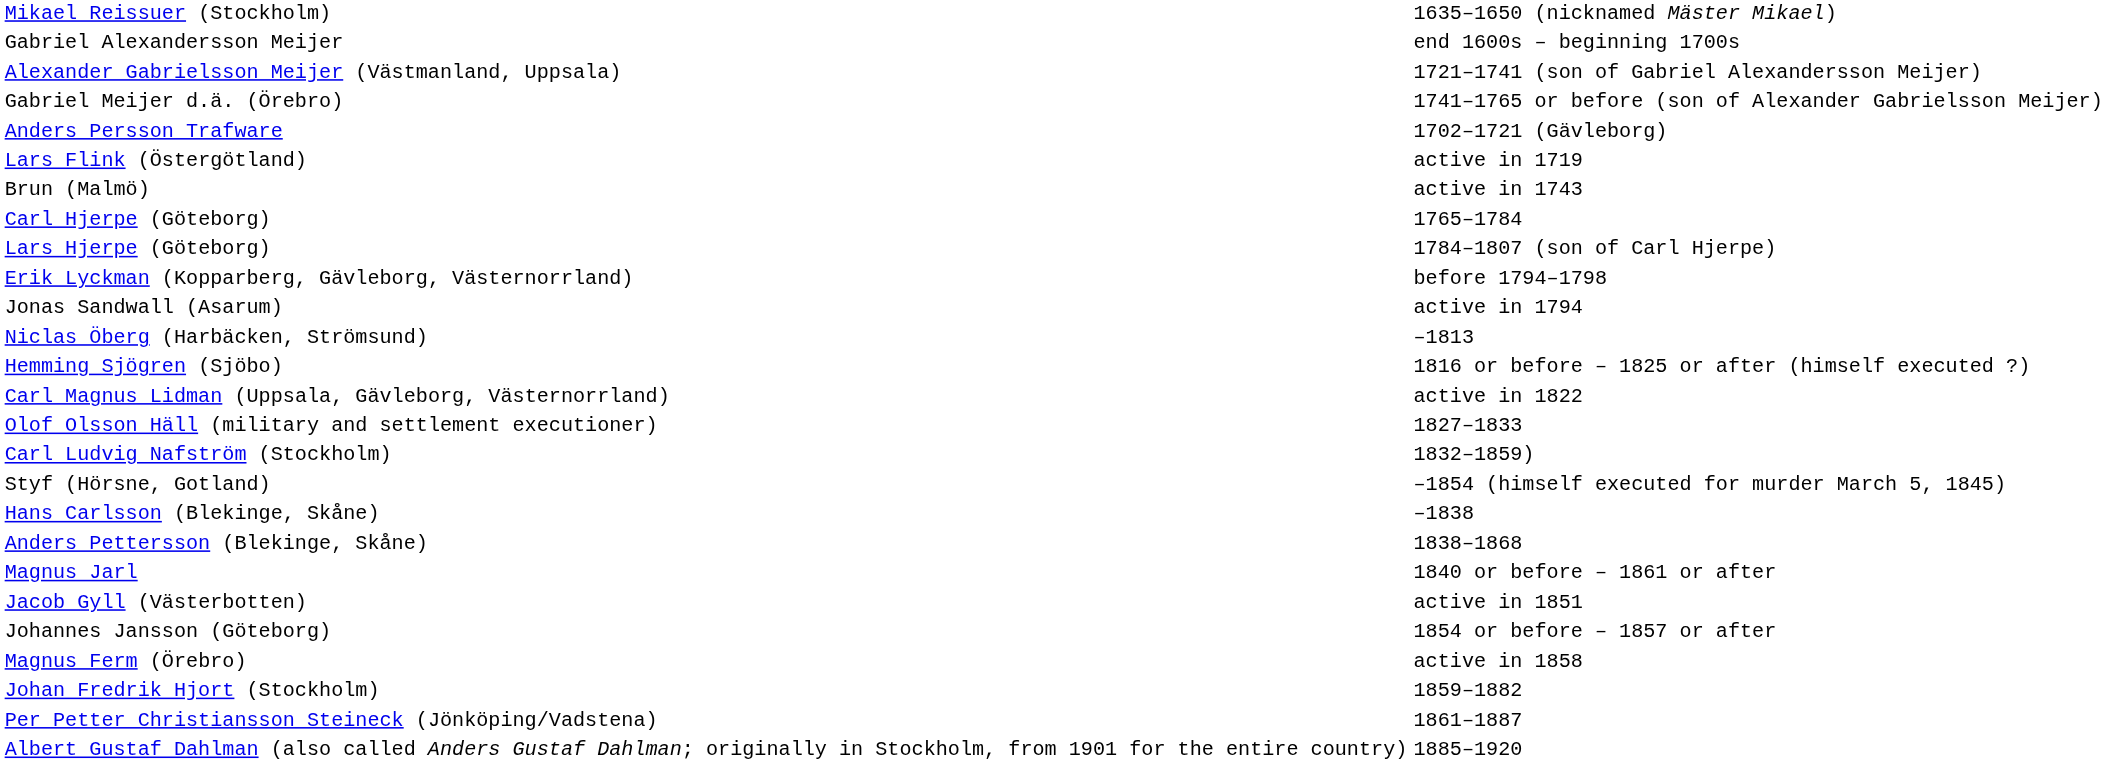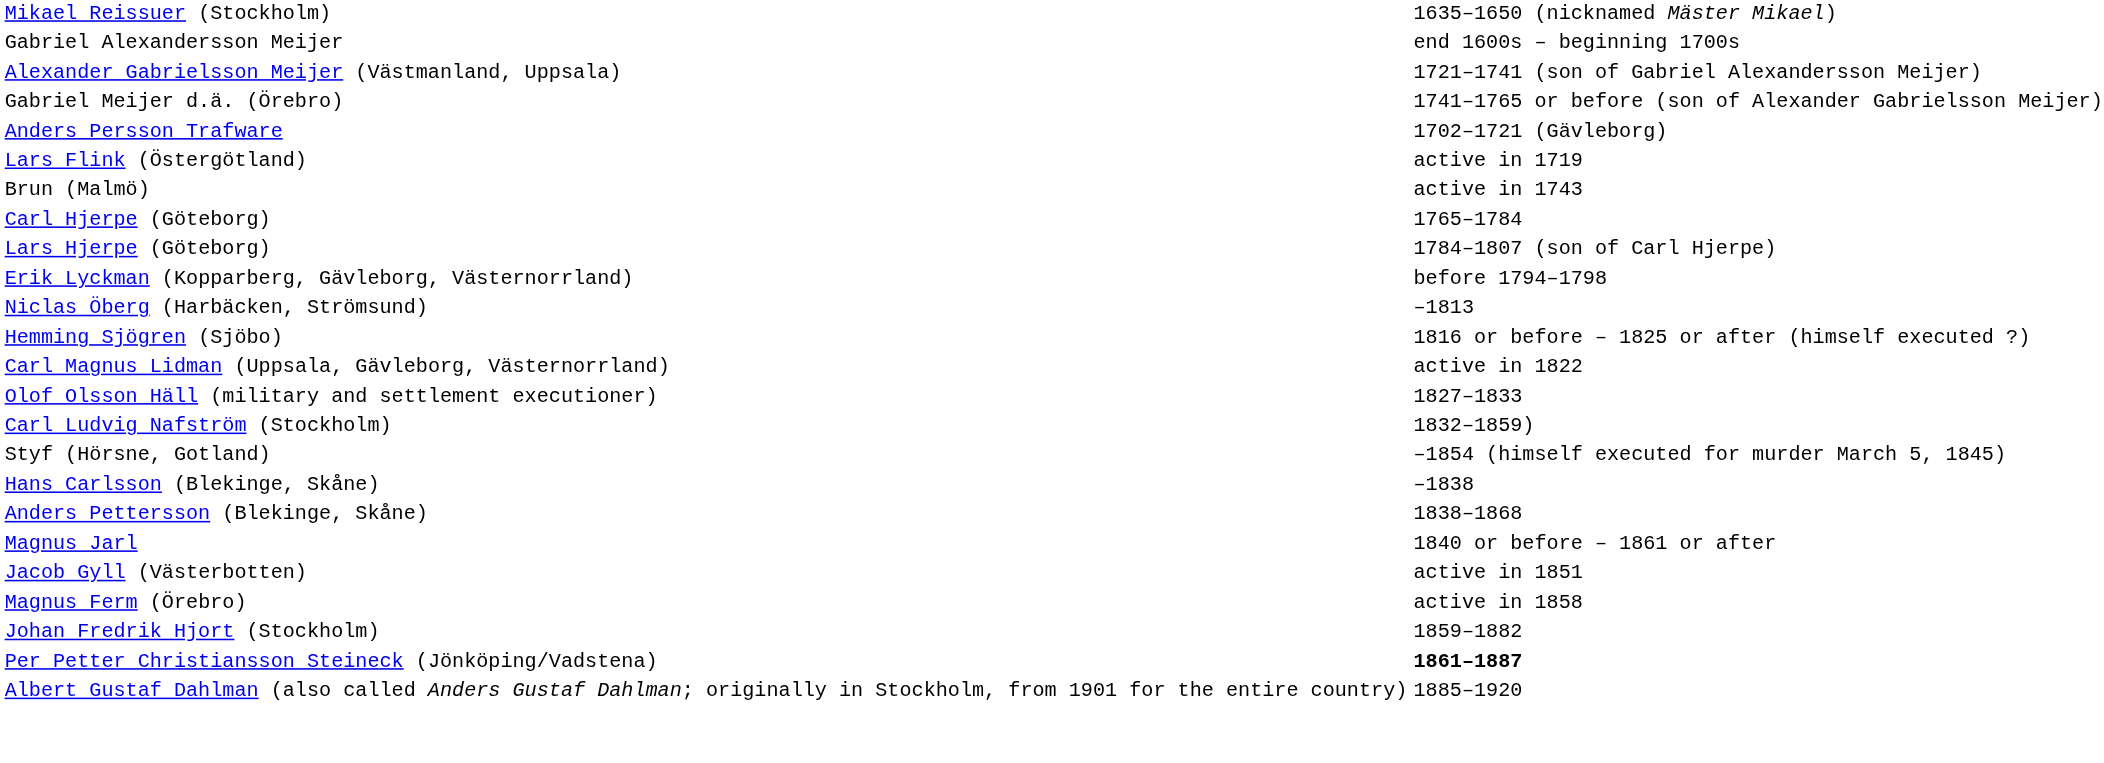 <table>
 <tr>
 <td><a href='#'>Mikael Reissuer</a> (Stockholm)</td>
 <td>1635–1650 (nicknamed <em>Mäster Mikael</em>)</td>
 </tr>
 <tr>
 <td>Gabriel Alexandersson Meijer</td>
 <td>end 1600s – beginning 1700s</td>
 </tr>
 <tr>
 <td><a href='#'>Alexander Gabrielsson Meijer</a> (Västmanland, Uppsala)</td>
 <td>1721–1741 (son of Gabriel Alexandersson Meijer)</td>
 </tr>
 <tr>
 <td>Gabriel Meijer d.ä. (Örebro)</td>
 <td>1741–1765 or before (son of Alexander Gabrielsson Meijer)</td>
 </tr>
 <tr>
 <td><a href='#'>Anders Persson Trafware</a></td>
 <td>1702–1721 (Gävleborg)</td>
 </tr>
 <tr>
 <td><a href='#'>Lars Flink</a> (Östergötland)</td>
 <td>active in 1719</td>
 </tr>
 <tr>
 <td>Brun (Malmö)</td>
 <td>active in 1743</td>
 </tr>
 <tr>
 <td><a href='#'>Carl Hjerpe</a> (Göteborg)</td>
 <td>1765–1784</td>
 </tr>
 <tr>
 <td><a href='#'>Lars Hjerpe</a> (Göteborg)</td>
 <td>1784–1807 (son of Carl Hjerpe)</td>
 </tr>
 <tr>
 <td><a href='#'>Erik Lyckman</a> (Kopparberg, Gävleborg, Västernorrland)</td>
 <td>before 1794–1798</td>
 </tr>
 <tr>
-<td>Jonas Sandwall (Asarum)</td>
-<td>active in 1794</td>
-</tr>
-<tr>
 <td><a href='#'>Niclas Öberg</a> (Harbäcken, Strömsund)</td>
 <td>–1813</td>
 </tr>
 <tr>
 <td><a href='#'>Hemming Sjögren</a> (Sjöbo)</td>
 <td>1816 or before – 1825 or after (himself executed ?)</td>
 </tr>
 <tr>
 <td><a href='#'>Carl Magnus Lidman</a> (Uppsala, Gävleborg, Västernorrland)</td>
 <td>active in 1822</td>
 </tr>
 <tr>
 <td><a href='#'>Olof Olsson Häll</a> (military and settlement executioner)</td>
 <td>1827–1833</td>
 </tr>
 <tr>
 <td><a href='#'>Carl Ludvig Nafström</a> (Stockholm)</td>
 <td>1832–1859)</td>
 </tr>
 <tr>
 <td>Styf (Hörsne, Gotland)</td>
 <td>–1854 (himself executed for murder March 5, 1845)</td>
 </tr>
 <tr>
 <td><a href='#'>Hans Carlsson</a> (Blekinge, Skåne)</td>
 <td>–1838</td>
 </tr>
 <tr>
 <td><a href='#'>Anders Pettersson</a> (Blekinge, Skåne)</td>
 <td>1838–1868</td>
 </tr>
 <tr>
 <td><a href='#'>Magnus Jarl</a></td>
 <td>1840 or before – 1861 or after</td>
 </tr>
 <tr>
 <td><a href='#'>Jacob Gyll</a> (Västerbotten)</td>
 <td>active in 1851</td>
 </tr>
 <tr>
-<td>Johannes Jansson (Göteborg)</td>
-<td>1854 or before – 1857 or after</td>
-</tr>
-<tr>
 <td><a href='#'>Magnus Ferm</a> (Örebro)</td>
 <td>active in 1858</td>
 </tr>
 <tr>
 <td><a href='#'>Johan Fredrik Hjort</a> (Stockholm)</td>
 <td>1859–1882</td>
 </tr>
 <tr>
 <td><a href='#'>Per Petter Christiansson Steineck</a> (Jönköping/Vadstena)</td>
-<td>1861–1887</td>
+<td><strong>1861–1887</strong></td>
 </tr>
 <tr>
 <td><a href='#'>Albert Gustaf Dahlman</a> (also called <em>Anders Gustaf Dahlman</em>; originally in Stockholm, from 1901 for the entire country)</td>
 <td>1885–1920</td>
 </tr>
 </table>
